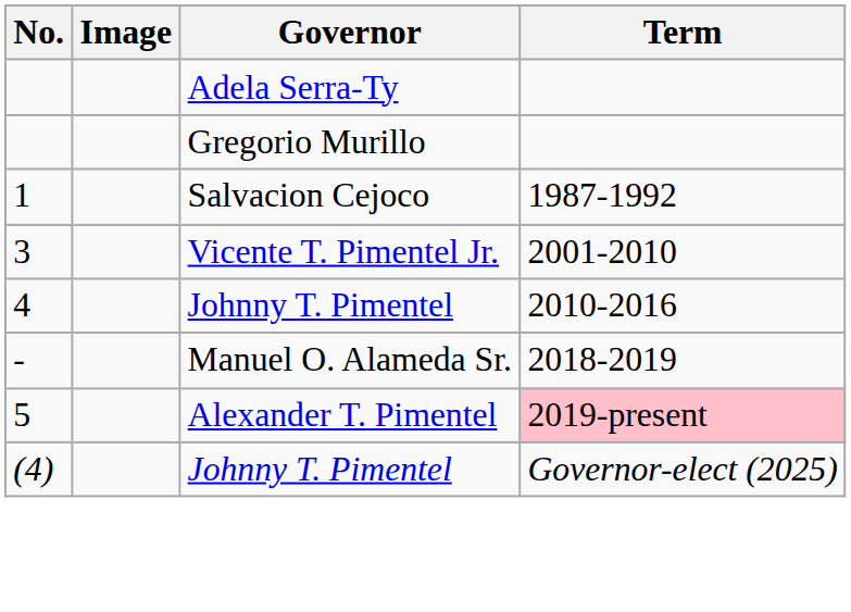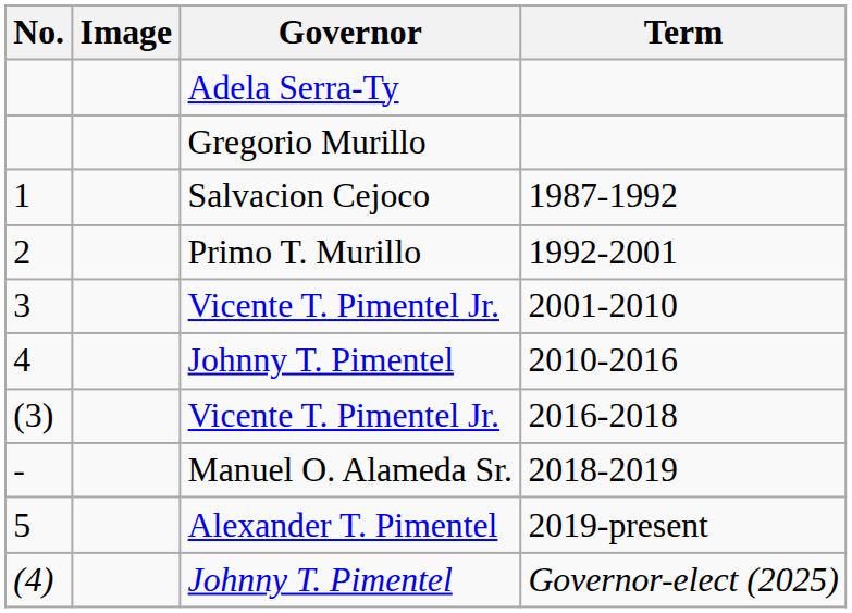 <table class="wikitable sortable">
 <tr>
 <th>No.</th>
 <th>Image</th>
 <th>Governor</th>
 <th>Term</th>
 </tr>
 <tr>
 <td></td>
 <td></td>
 <td><a href='#'>Adela Serra-Ty</a></td>
 <td></td>
 </tr>
 <tr>
 <td></td>
 <td></td>
 <td>Gregorio Murillo</td>
 <td></td>
 </tr>
 <tr>
 <td>1</td>
 <td></td>
 <td>Salvacion Cejoco</td>
 <td>1987-1992</td>
 </tr>
 <tr>
+<td>2</td>
+<td></td>
+<td>Primo T. Murillo</td>
+<td>1992-2001</td>
+</tr>
+<tr>
 <td>3</td>
 <td></td>
 <td><a href='#'>Vicente T. Pimentel Jr.</a></td>
 <td>2001-2010</td>
 </tr>
 <tr>
 <td>4</td>
 <td></td>
 <td><a href='#'>Johnny T. Pimentel</a></td>
 <td>2010-2016</td>
 </tr>
 <tr>
+<td>(3)</td>
+<td></td>
+<td><a href='#'>Vicente T. Pimentel Jr.</a></td>
+<td>2016-2018</td>
+</tr>
+<tr>
 <td>-</td>
 <td></td>
 <td>Manuel O. Alameda Sr.</td>
 <td>2018-2019</td>
 </tr>
 <tr>
 <td>5</td>
 <td></td>
 <td><a href='#'>Alexander T. Pimentel</a></td>
-<td style="background: pink;">2019-present</td>
+<td>2019-present</td>
 </tr>
 <tr>
 <td><em>(4)</em></td>
 <td></td>
 <td><em><a href='#'>Johnny T. Pimentel</a></em></td>
 <td><em>Governor-elect (2025)</em></td>
 </tr>
 </table>
